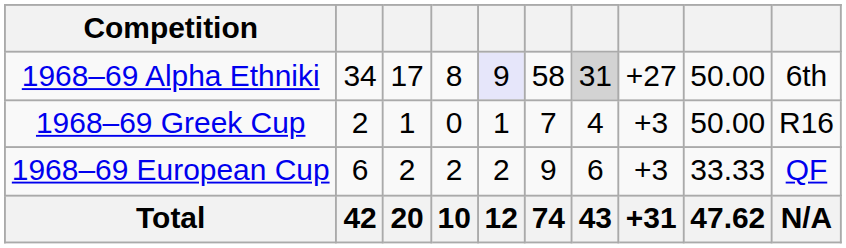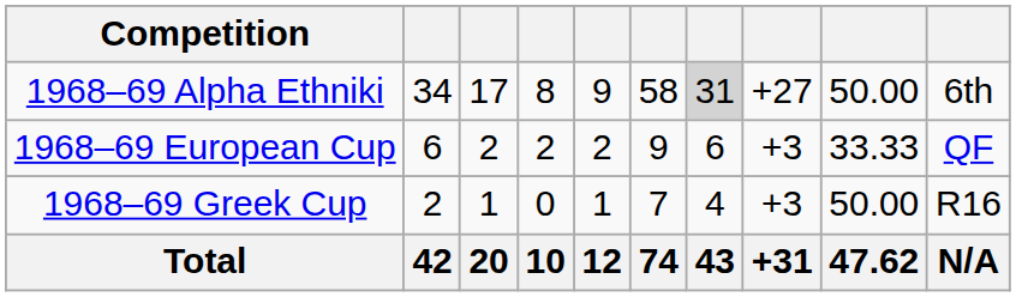 <table class="wikitable" style="text-align:center">
 <tr>
 <th>Competition</th>
 <th></th>
 <th></th>
 <th></th>
 <th></th>
 <th></th>
 <th></th>
 <th></th>
 <th></th>
 <th></th>
 </tr>
 <tr>
 <td><a href='#'>1968–69 Alpha Ethniki</a></td>
 <td>34</td>
 <td>17</td>
 <td>8</td>
-<td style="background: lavender;">9</td>
+<td>9</td>
 <td>58</td>
 <td style="background: lightgrey;">31</td>
 <td>+27</td>
 <td>50.00</td>
 <td>6th</td>
+</tr>
+<tr>
+<td><a href='#'>1968–69 European Cup</a></td>
+<td>6</td>
+<td>2</td>
+<td>2</td>
+<td>2</td>
+<td>9</td>
+<td>6</td>
+<td>+3</td>
+<td>33.33</td>
+<td><a href='#'>QF</a></td>
 </tr>
 <tr>
 <td><a href='#'>1968–69 Greek Cup</a></td>
 <td>2</td>
 <td>1</td>
 <td>0</td>
 <td>1</td>
 <td>7</td>
 <td>4</td>
 <td>+3</td>
 <td>50.00</td>
 <td>R16</td>
 </tr>
 <tr>
-<td><a href='#'>1968–69 European Cup</a></td>
-<td>6</td>
-<td>2</td>
-<td>2</td>
-<td>2</td>
-<td>9</td>
-<td>6</td>
-<td>+3</td>
-<td>33.33</td>
-<td><a href='#'>QF</a></td>
-</tr>
-<tr>
 <th>Total</th>
 <th>42</th>
 <th>20</th>
 <th>10</th>
 <th>12</th>
 <th>74</th>
 <th>43</th>
 <th>+31</th>
 <th>47.62</th>
 <th>N/A</th>
 </tr>
 </table>
